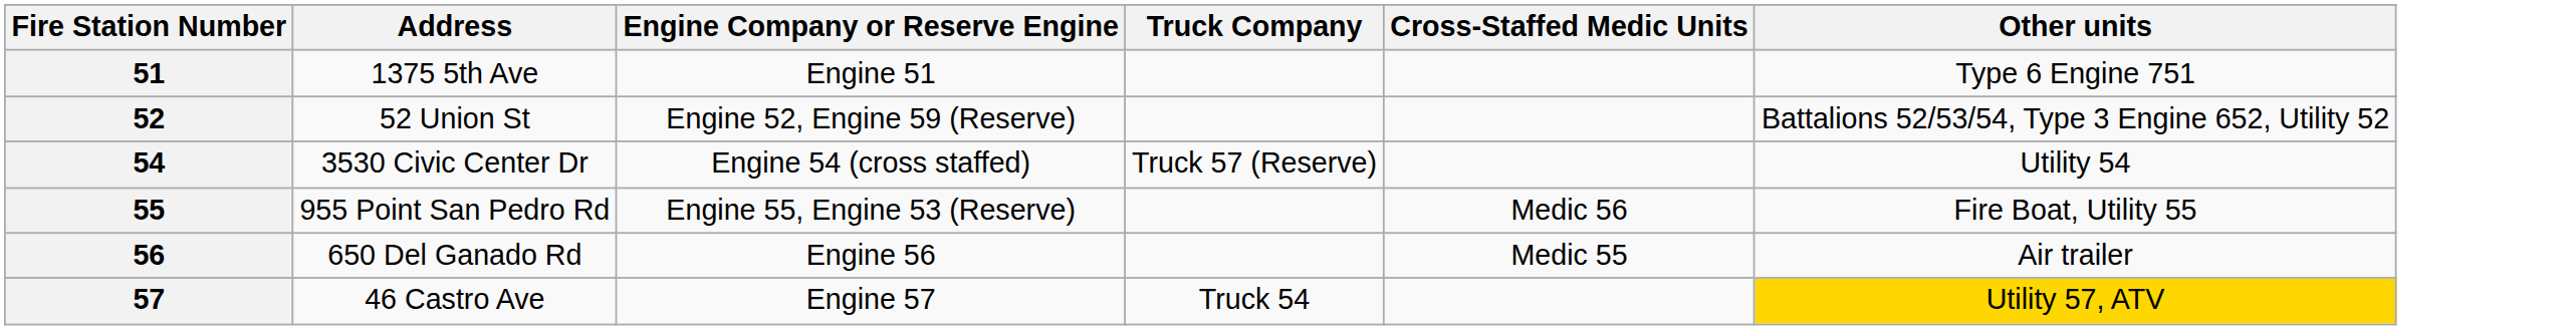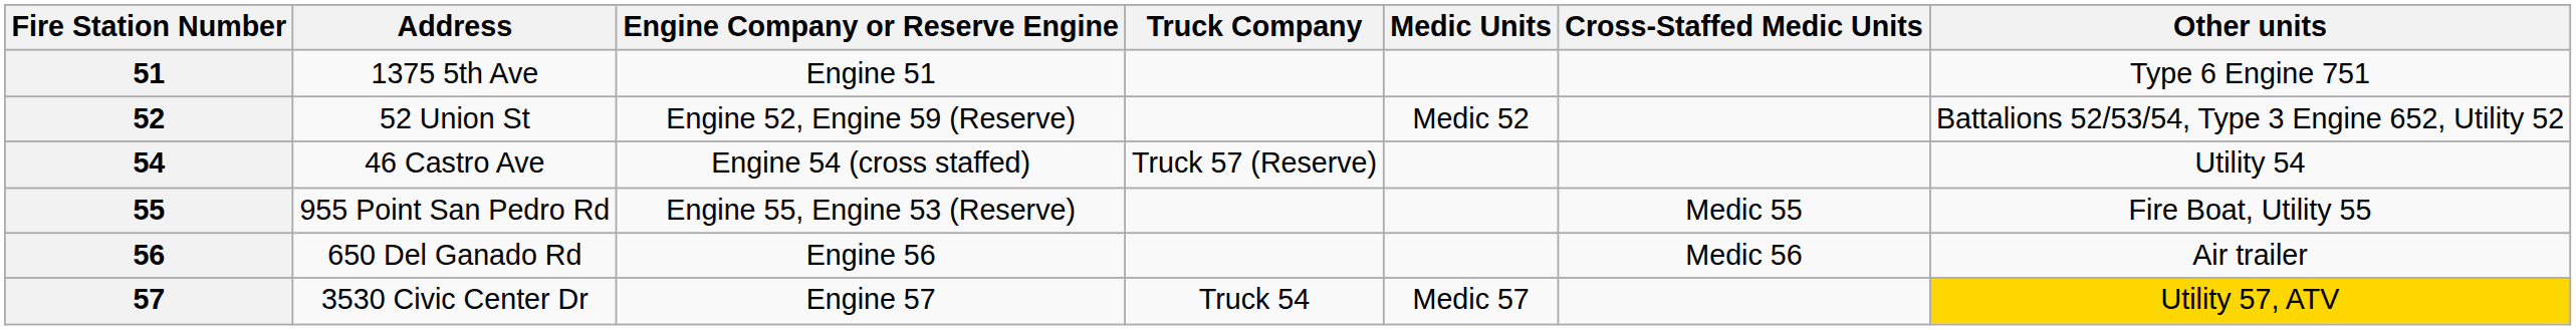 <table class=wikitable style="text-align:center;">
 <tr>
 <th>Fire Station Number</th>
 <th>Address</th>
 <th>Engine Company or Reserve Engine</th>
 <th>Truck Company</th>
+<th>Medic Units</th>
 <th>Cross-Staffed Medic Units</th>
 <th>Other units</th>
 </tr>
 <tr>
 <th>51</th>
 <td>1375 5th Ave</td>
 <td>Engine 51</td>
 <td></td>
 <td></td>
+<td></td>
 <td>Type 6 Engine 751</td>
 </tr>
 <tr>
 <th>52</th>
 <td>52 Union St</td>
 <td>Engine 52, Engine 59 (Reserve)</td>
 <td></td>
+<td>Medic 52</td>
 <td></td>
 <td>Battalions 52/53/54, Type 3 Engine 652, Utility 52</td>
 </tr>
 <tr>
 <th>54</th>
-<td>3530 Civic Center Dr</td>
+<td>46 Castro Ave</td>
 <td>Engine 54 (cross staffed)</td>
 <td>Truck 57 (Reserve)</td>
+<td></td>
 <td></td>
 <td>Utility 54</td>
 </tr>
 <tr>
 <th>55</th>
 <td>955 Point San Pedro Rd</td>
 <td>Engine 55, Engine 53 (Reserve)</td>
 <td></td>
-<td>Medic 56</td>
+<td></td>
+<td>Medic 55</td>
 <td>Fire Boat, Utility 55</td>
 </tr>
 <tr>
 <th>56</th>
 <td>650 Del Ganado Rd</td>
 <td>Engine 56</td>
 <td></td>
-<td>Medic 55</td>
+<td></td>
+<td>Medic 56</td>
 <td>Air trailer</td>
 </tr>
 <tr>
 <th>57</th>
-<td>46 Castro Ave</td>
+<td>3530 Civic Center Dr</td>
 <td>Engine 57</td>
 <td>Truck 54</td>
+<td>Medic 57</td>
 <td></td>
 <td style="background: gold;">Utility 57, ATV</td>
 </tr>
 </table>
